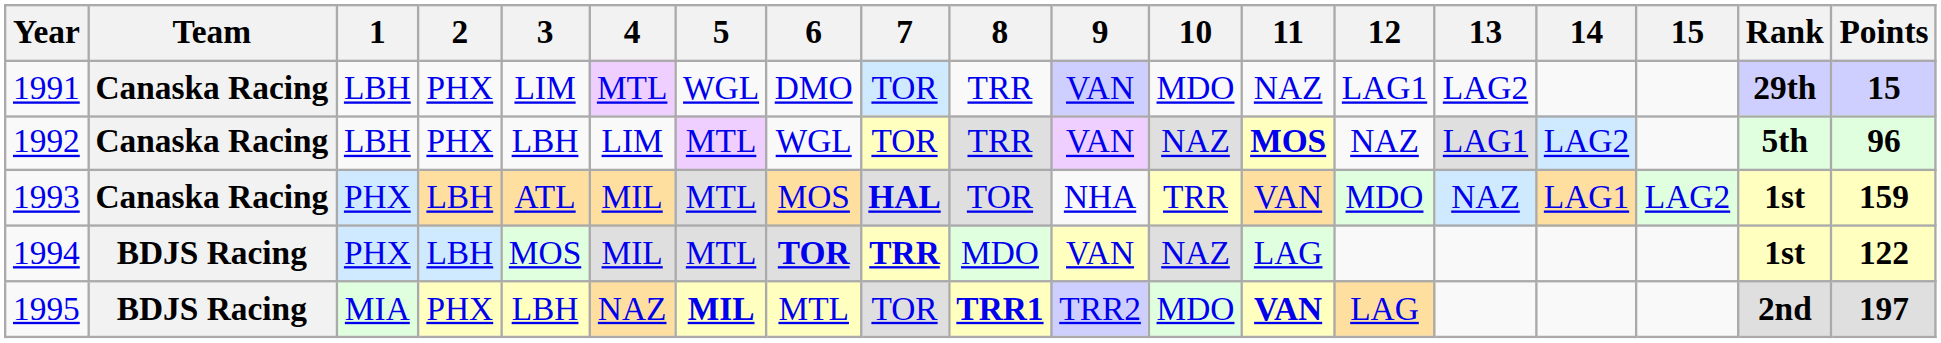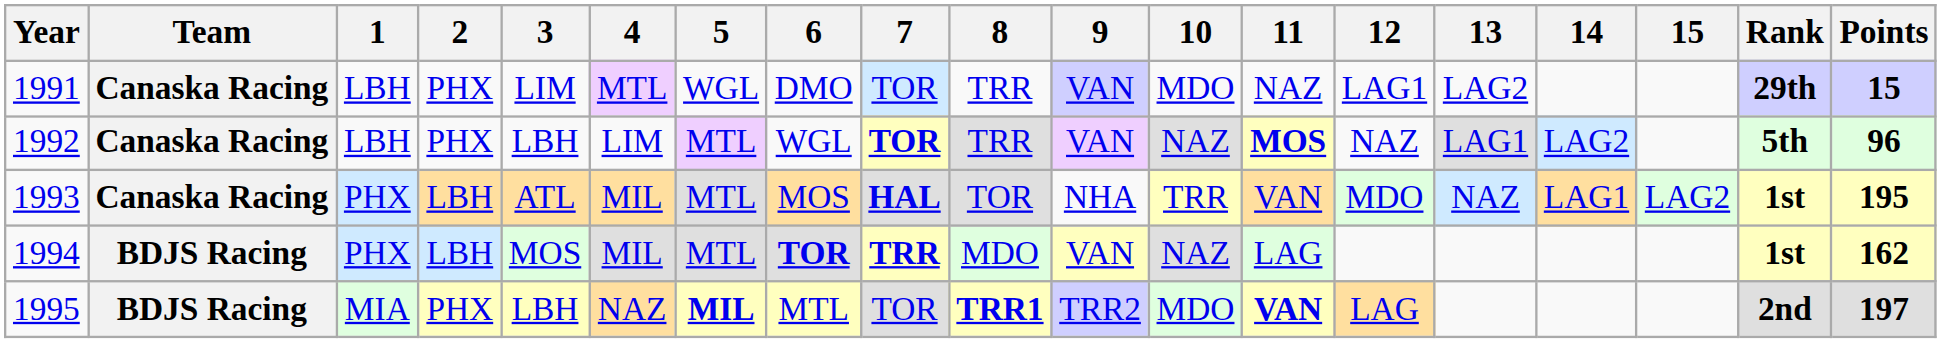 <table class="wikitable" style="text-align:center; font-size:90%">
 <tr>
 <th>Year</th>
 <th>Team</th>
 <th>1</th>
 <th>2</th>
 <th>3</th>
 <th>4</th>
 <th>5</th>
 <th>6</th>
 <th>7</th>
 <th>8</th>
 <th>9</th>
 <th>10</th>
 <th>11</th>
 <th>12</th>
 <th>13</th>
 <th>14</th>
 <th>15</th>
 <th>Rank</th>
 <th>Points</th>
 </tr>
 <tr>
 <td><a href='#'>1991</a></td>
 <th>Canaska Racing</th>
 <td><a href='#'>LBH</a></td>
 <td><a href='#'>PHX</a></td>
 <td><a href='#'>LIM</a></td>
 <td style="background:#EFCFFF;"><a href='#'>MTL</a><br></td>
 <td><a href='#'>WGL</a></td>
 <td><a href='#'>DMO</a></td>
 <td style="background-color:#CFEAFF"><a href='#'>TOR</a><br></td>
 <td><a href='#'>TRR</a><br></td>
 <td style="background:#CFCFFF;"><a href='#'>VAN</a><br></td>
 <td><a href='#'>MDO</a></td>
 <td><a href='#'>NAZ</a></td>
 <td><a href='#'>LAG1</a></td>
 <td><a href='#'>LAG2</a></td>
 <td></td>
 <td></td>
 <td style="background:#CFCFFF;"><strong>29th</strong></td>
 <td style="background:#CFCFFF;"><strong>15</strong></td>
 </tr>
 <tr>
 <td><a href='#'>1992</a></td>
 <th>Canaska Racing</th>
 <td><a href='#'>LBH</a></td>
 <td><a href='#'>PHX</a></td>
 <td><a href='#'>LBH</a></td>
 <td><a href='#'>LIM</a></td>
 <td style="background:#EFCFFF;"><a href='#'>MTL</a><br></td>
 <td><a href='#'>WGL</a></td>
-<td style="background:#FFFFBF;"><a href='#'>TOR</a><br></td>
+<td style="background:#FFFFBF;"><strong><a href='#'>TOR</a><br></strong></td>
 <td style="background:#DFDFDF;"><a href='#'>TRR</a><br></td>
 <td style="background:#EFCFFF;"><a href='#'>VAN</a><br></td>
 <td style="background:#DFDFDF;"><a href='#'>NAZ</a><br></td>
 <td style="background:#FFFFBF;"><strong><a href='#'>MOS</a></strong><br></td>
 <td><a href='#'>NAZ</a></td>
 <td style="background:#DFDFDF;"><a href='#'>LAG1</a><br></td>
 <td style="background:#CFEAFF;"><a href='#'>LAG2</a><br></td>
 <td></td>
 <td style="background:#DFFFDF;"><strong>5th</strong></td>
 <td style="background:#DFFFDF;"><strong>96</strong></td>
 </tr>
 <tr>
 <td><a href='#'>1993</a></td>
 <th>Canaska Racing</th>
 <td style="background:#CFEAFF;"><a href='#'>PHX</a><br></td>
 <td style="background:#FFDF9F;"><a href='#'>LBH</a><br></td>
 <td style="background:#FFDF9F;"><a href='#'>ATL</a><br></td>
 <td style="background:#FFDF9F;"><a href='#'>MIL</a><br></td>
 <td style="background:#DFDFDF;"><a href='#'>MTL</a><br></td>
 <td style="background:#FFDF9F;"><a href='#'>MOS</a><br></td>
 <td style="background:#DFDFDF;"><strong><a href='#'>HAL</a></strong><br></td>
 <td style="background:#DFDFDF;"><a href='#'>TOR</a><br></td>
 <td><a href='#'>NHA</a><br></td>
 <td style="background:#FFFFBF;"><a href='#'>TRR</a><br></td>
 <td style="background:#FFDF9F;"><a href='#'>VAN</a><br></td>
 <td style="background:#DFFFDF;"><a href='#'>MDO</a><br></td>
 <td style="background:#CFEAFF;"><a href='#'>NAZ</a><br></td>
 <td style="background:#FFDF9F;"><a href='#'>LAG1</a><br></td>
 <td style="background:#DFFFDF;"><a href='#'>LAG2</a><br></td>
 <td style="background:#FFFFBF;"><strong>1st</strong></td>
-<td style="background:#FFFFBF;"><strong>159</strong></td>
+<td style="background:#FFFFBF;"><strong>195</strong></td>
 </tr>
 <tr>
 <td><a href='#'>1994</a></td>
 <th>BDJS Racing</th>
 <td style="background:#CFEAFF;"><a href='#'>PHX</a><br></td>
 <td style="background:#CFEAFF;"><a href='#'>LBH</a><br></td>
 <td style="background:#DFFFDF;"><a href='#'>MOS</a><br></td>
 <td style="background:#DFDFDF;"><a href='#'>MIL</a><br></td>
 <td style="background:#DFDFDF;"><a href='#'>MTL</a><br></td>
 <td style="background:#DFDFDF;"><strong><a href='#'>TOR</a></strong><br></td>
 <td style="background:#FFFFBF;"><strong><a href='#'>TRR</a></strong><br></td>
 <td style="background:#DFFFDF;"><a href='#'>MDO</a><br></td>
 <td style="background:#FFFFBF;"><a href='#'>VAN</a><br></td>
 <td style="background:#DFDFDF;"><a href='#'>NAZ</a><br></td>
 <td style="background:#DFFFDF;"><a href='#'>LAG</a><br></td>
 <td></td>
 <td></td>
 <td></td>
 <td></td>
 <td style="background:#FFFFBF;"><strong>1st</strong></td>
-<td style="background:#FFFFBF;"><strong>122</strong></td>
+<td style="background:#FFFFBF;"><strong>162</strong></td>
 </tr>
 <tr>
 <td><a href='#'>1995</a></td>
 <th>BDJS Racing</th>
 <td style="background:#DFFFDF;"><a href='#'>MIA</a><br></td>
 <td style="background:#FFFFBF;"><a href='#'>PHX</a><br></td>
 <td style="background:#FFFFBF;"><a href='#'>LBH</a><br></td>
 <td style="background:#FFDF9F;"><a href='#'>NAZ</a><br></td>
 <td style="background:#FFFFBF;"><strong><a href='#'>MIL</a></strong><br></td>
 <td style="background:#FFFFBF;"><a href='#'>MTL</a><br></td>
 <td style="background:#DFDFDF;"><a href='#'>TOR</a><br></td>
 <td style="background:#FFFFBF;"><strong><a href='#'>TRR1</a></strong><br></td>
 <td style="background:#CFCFFF;"><a href='#'>TRR2</a><br></td>
 <td style="background:#DFFFDF;"><a href='#'>MDO</a><br></td>
 <td style="background:#FFFFBF;"><strong><a href='#'>VAN</a></strong><br></td>
 <td style="background:#FFDF9F;"><a href='#'>LAG</a><br></td>
 <td></td>
 <td></td>
 <td></td>
 <td style="background:#DFDFDF;"><strong>2nd</strong></td>
 <td style="background:#DFDFDF;"><strong>197</strong></td>
 </tr>
 </table>
